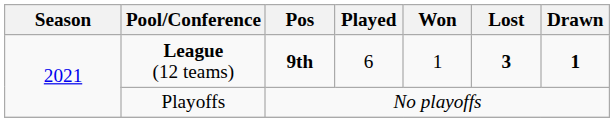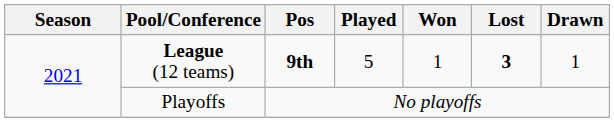 <table class="wikitable" style="text-align:center">
 <tr>
 <th width="90">Season</th>
 <th width="80">Pool/Conference</th>
 <th width="50">Pos</th>
 <th width="50">Played</th>
 <th width="50">Won</th>
 <th width="50">Lost</th>
 <th width="50">Drawn</th>
 </tr>
 <tr>
 <td rowspan="2"><a href='#'>2021</a></td>
 <td><strong>League</strong><br>(12 teams)</td>
 <td><strong>9th</strong></td>
-<td>6</td>
+<td>5</td>
 <td>1</td>
 <td><strong>3</strong></td>
-<td><strong>1</strong></td>
+<td>1</td>
 </tr>
 <tr>
 <td>Playoffs</td>
 <td colspan="8"><em>No playoffs</em></td>
 </tr>
 <tr>
 </tr>
 </table>
